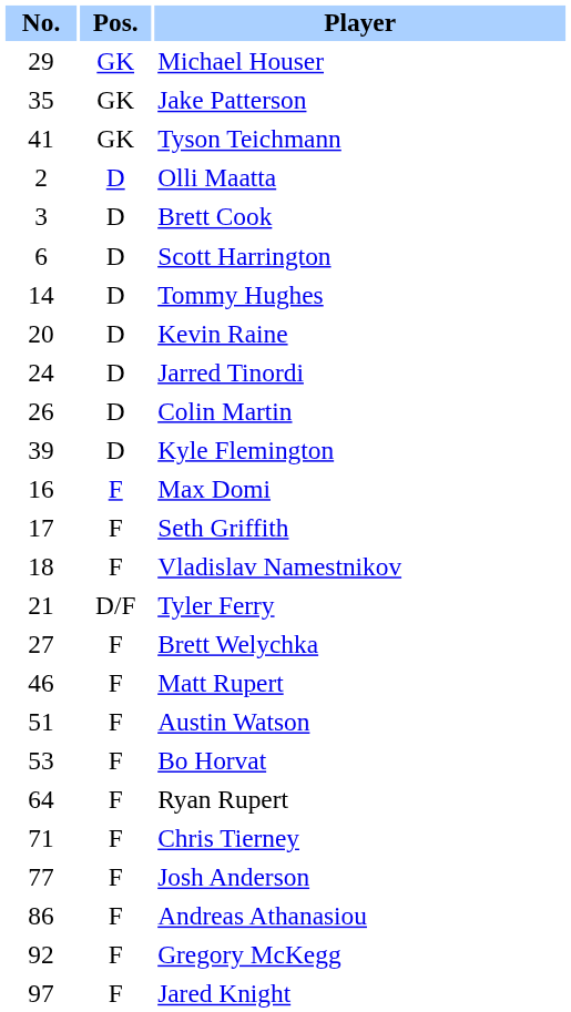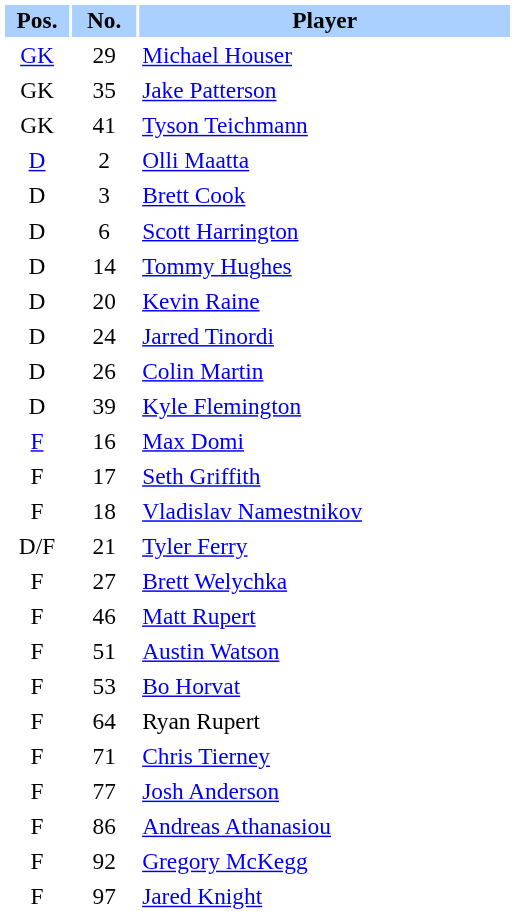 <table border="0" cellspacing="2" cellpadding="2">
 <tr bgcolor=AAD0FF>
+<th width=40>Pos.</th>
 <th width=40>No.</th>
-<th width=40>Pos.</th>
 <th width=250>Player</th>
 </tr>
 <tr>
+<td style="text-align:center;"><a href='#'>GK</a></td>
 <td style="text-align:center;">29</td>
-<td style="text-align:center;"><a href='#'>GK</a></td>
 <td><a href='#'>Michael Houser</a></td>
 </tr>
 <tr>
+<td style="text-align:center;">GK</td>
 <td style="text-align:center;">35</td>
-<td style="text-align:center;">GK</td>
 <td><a href='#'>Jake Patterson</a></td>
 </tr>
 <tr>
+<td style="text-align:center;">GK</td>
 <td style="text-align:center;">41</td>
-<td style="text-align:center;">GK</td>
 <td><a href='#'>Tyson Teichmann</a></td>
 </tr>
 <tr>
+<td style="text-align:center;"><a href='#'>D</a></td>
 <td style="text-align:center;">2</td>
-<td style="text-align:center;"><a href='#'>D</a></td>
 <td><a href='#'>Olli Maatta</a></td>
 </tr>
 <tr>
+<td style="text-align:center;">D</td>
 <td style="text-align:center;">3</td>
-<td style="text-align:center;">D</td>
 <td><a href='#'>Brett Cook</a></td>
 </tr>
 <tr>
+<td style="text-align:center;">D</td>
 <td style="text-align:center;">6</td>
-<td style="text-align:center;">D</td>
 <td><a href='#'>Scott Harrington</a></td>
 </tr>
 <tr>
+<td style="text-align:center;">D</td>
 <td style="text-align:center;">14</td>
-<td style="text-align:center;">D</td>
 <td><a href='#'>Tommy Hughes</a></td>
 </tr>
 <tr>
+<td style="text-align:center;">D</td>
 <td style="text-align:center;">20</td>
-<td style="text-align:center;">D</td>
 <td><a href='#'>Kevin Raine</a></td>
 </tr>
 <tr>
+<td style="text-align:center;">D</td>
 <td style="text-align:center;">24</td>
-<td style="text-align:center;">D</td>
 <td><a href='#'>Jarred Tinordi</a></td>
 </tr>
 <tr>
+<td style="text-align:center;">D</td>
 <td style="text-align:center;">26</td>
-<td style="text-align:center;">D</td>
 <td><a href='#'>Colin Martin</a></td>
 </tr>
 <tr>
+<td style="text-align:center;">D</td>
 <td style="text-align:center;">39</td>
-<td style="text-align:center;">D</td>
 <td><a href='#'>Kyle Flemington</a></td>
 </tr>
 <tr>
+<td style="text-align:center;"><a href='#'>F</a></td>
 <td style="text-align:center;">16</td>
-<td style="text-align:center;"><a href='#'>F</a></td>
 <td><a href='#'>Max Domi</a></td>
 </tr>
 <tr>
+<td style="text-align:center;">F</td>
 <td style="text-align:center;">17</td>
-<td style="text-align:center;">F</td>
 <td><a href='#'>Seth Griffith</a></td>
 </tr>
 <tr>
+<td style="text-align:center;">F</td>
 <td style="text-align:center;">18</td>
-<td style="text-align:center;">F</td>
 <td><a href='#'>Vladislav Namestnikov</a></td>
 </tr>
 <tr>
+<td style="text-align:center;">D/F</td>
 <td style="text-align:center;">21</td>
-<td style="text-align:center;">D/F</td>
 <td><a href='#'>Tyler Ferry</a></td>
 </tr>
 <tr>
+<td style="text-align:center;">F</td>
 <td style="text-align:center;">27</td>
-<td style="text-align:center;">F</td>
 <td><a href='#'>Brett Welychka</a></td>
 </tr>
 <tr>
+<td style="text-align:center;">F</td>
 <td style="text-align:center;">46</td>
-<td style="text-align:center;">F</td>
 <td><a href='#'>Matt Rupert</a></td>
 </tr>
 <tr>
+<td style="text-align:center;">F</td>
 <td style="text-align:center;">51</td>
-<td style="text-align:center;">F</td>
 <td><a href='#'>Austin Watson</a></td>
 </tr>
 <tr>
+<td style="text-align:center;">F</td>
 <td style="text-align:center;">53</td>
-<td style="text-align:center;">F</td>
 <td><a href='#'>Bo Horvat</a></td>
 </tr>
 <tr>
+<td style="text-align:center;">F</td>
 <td style="text-align:center;">64</td>
-<td style="text-align:center;">F</td>
 <td>Ryan Rupert</td>
 </tr>
 <tr>
+<td style="text-align:center;">F</td>
 <td style="text-align:center;">71</td>
-<td style="text-align:center;">F</td>
 <td><a href='#'>Chris Tierney</a></td>
 </tr>
 <tr>
+<td style="text-align:center;">F</td>
 <td style="text-align:center;">77</td>
-<td style="text-align:center;">F</td>
 <td><a href='#'>Josh Anderson</a></td>
 </tr>
 <tr>
+<td style="text-align:center;">F</td>
 <td style="text-align:center;">86</td>
-<td style="text-align:center;">F</td>
 <td><a href='#'>Andreas Athanasiou</a></td>
 </tr>
 <tr>
+<td style="text-align:center;">F</td>
 <td style="text-align:center;">92</td>
-<td style="text-align:center;">F</td>
 <td><a href='#'>Gregory McKegg</a></td>
 </tr>
 <tr>
+<td style="text-align:center;">F</td>
 <td style="text-align:center;">97</td>
-<td style="text-align:center;">F</td>
 <td><a href='#'>Jared Knight</a></td>
 </tr>
 </table>
